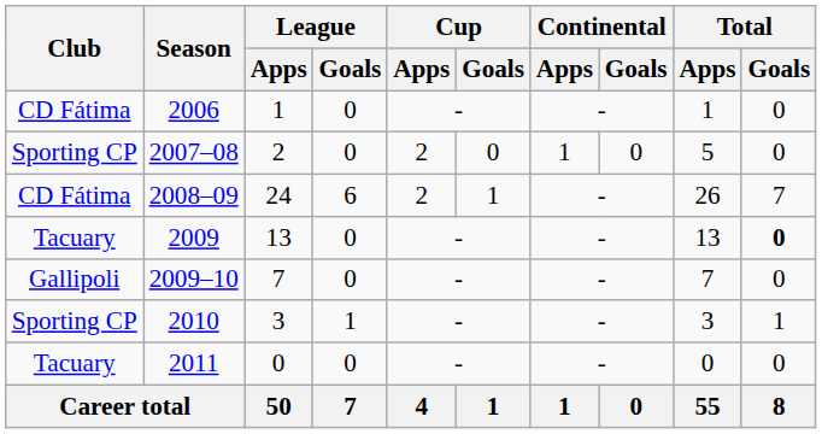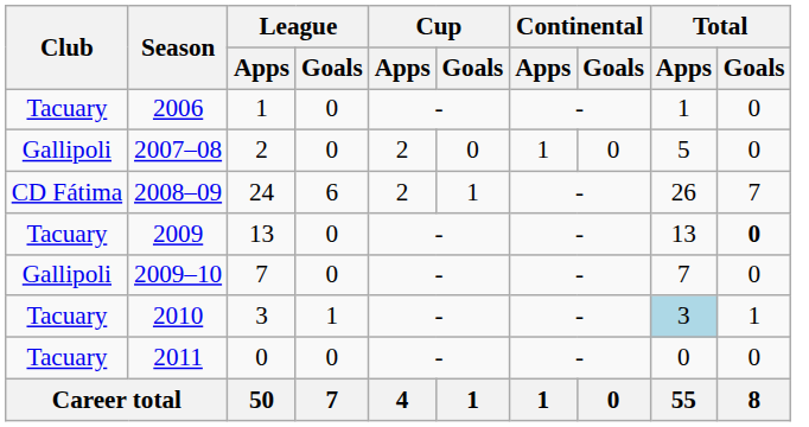 <table class="wikitable" style="font-size:90%; text-align:center;">
 <tr>
 <th rowspan="2">Club</th>
 <th rowspan="2">Season</th>
 <th colspan="2">League</th>
 <th colspan="2">Cup</th>
 <th colspan="2">Continental</th>
 <th colspan="2">Total</th>
 </tr>
 <tr>
 <th>Apps</th>
 <th>Goals</th>
 <th>Apps</th>
 <th>Goals</th>
 <th>Apps</th>
 <th>Goals</th>
 <th>Apps</th>
 <th>Goals</th>
 </tr>
 <tr>
-<td><a href='#'>CD Fátima</a></td>
+<td><a href='#'>Tacuary</a></td>
 <td><a href='#'>2006</a></td>
 <td>1</td>
 <td>0</td>
 <td colspan="2">-</td>
 <td colspan="2">-</td>
 <td>1</td>
 <td>0</td>
 </tr>
 <tr>
-<td><a href='#'>Sporting CP</a></td>
+<td><a href='#'>Gallipoli</a></td>
 <td><a href='#'>2007–08</a></td>
 <td>2</td>
 <td>0</td>
 <td>2</td>
 <td>0</td>
 <td>1</td>
 <td>0</td>
 <td>5</td>
 <td>0</td>
 </tr>
 <tr>
 <td><a href='#'>CD Fátima</a></td>
 <td><a href='#'>2008–09</a></td>
 <td>24</td>
 <td>6</td>
 <td>2</td>
 <td>1</td>
 <td colspan="2">-</td>
 <td>26</td>
 <td>7</td>
 </tr>
 <tr>
 <td><a href='#'>Tacuary</a></td>
 <td><a href='#'>2009</a></td>
 <td>13</td>
 <td>0</td>
 <td colspan="2">-</td>
 <td colspan="2">-</td>
 <td>13</td>
 <td><strong>0</strong></td>
 </tr>
 <tr>
 <td><a href='#'>Gallipoli</a></td>
 <td><a href='#'>2009–10</a></td>
 <td>7</td>
 <td>0</td>
 <td colspan="2">-</td>
 <td colspan="2">-</td>
 <td>7</td>
 <td>0</td>
 </tr>
 <tr>
-<td><a href='#'>Sporting CP</a></td>
+<td><a href='#'>Tacuary</a></td>
 <td><a href='#'>2010</a></td>
 <td>3</td>
 <td>1</td>
 <td colspan="2">-</td>
 <td colspan="2">-</td>
-<td>3</td>
+<td style="background: lightblue;">3</td>
 <td>1</td>
 </tr>
 <tr>
 <td><a href='#'>Tacuary</a></td>
 <td><a href='#'>2011</a></td>
 <td>0</td>
 <td>0</td>
 <td colspan="2">-</td>
 <td colspan="2">-</td>
 <td>0</td>
 <td>0</td>
 </tr>
 <tr>
 <th colspan="2">Career total</th>
 <th>50</th>
 <th>7</th>
 <th>4</th>
 <th>1</th>
 <th>1</th>
 <th>0</th>
 <th>55</th>
 <th>8</th>
 </tr>
 </table>
